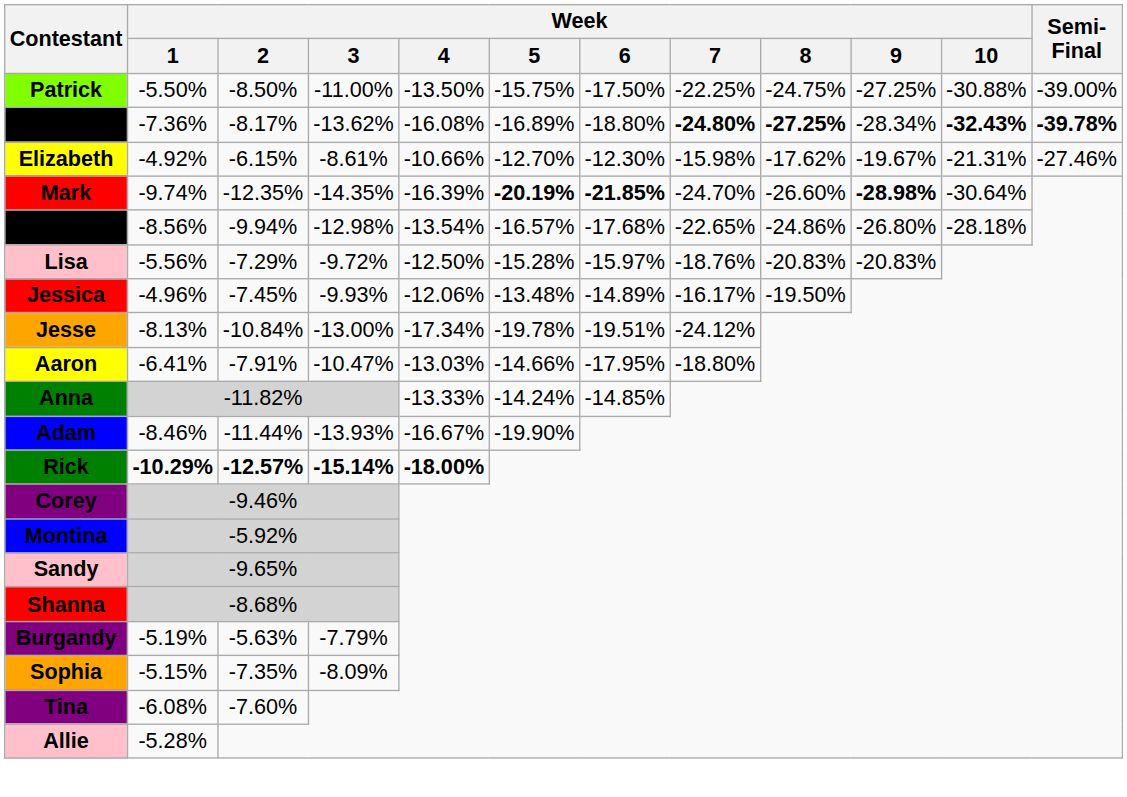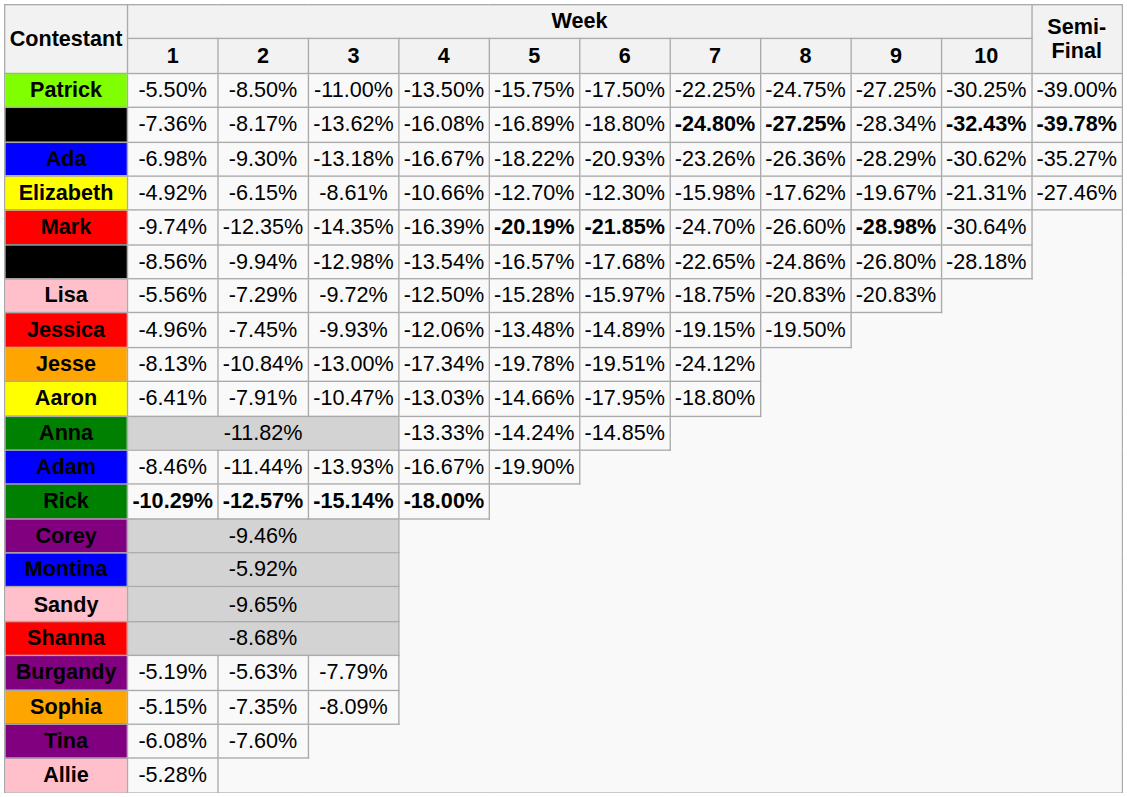 <table class="wikitable" align="center" style="text-align:center">
 <tr>
 <th rowspan="2">Contestant</th>
 <th colspan="10">Week</th>
 <th rowspan="2">Semi-<br>Final</th>
 </tr>
 <tr>
 <th>1</th>
 <th>2</th>
 <th>3</th>
 <th>4</th>
 <th>5</th>
 <th>6</th>
 <th>7</th>
 <th>8</th>
 <th>9</th>
 <th>10</th>
 </tr>
 <tr>
 <td bgcolor="chartreuse"><span><strong>Patrick</strong></span></td>
 <td>-5.50%</td>
 <td>-8.50%</td>
 <td>-11.00%</td>
 <td>-13.50%</td>
 <td>-15.75%</td>
 <td>-17.50%</td>
 <td>-22.25%</td>
 <td>-24.75%</td>
 <td>-27.25%</td>
-<td>-30.88%</td>
+<td>-30.25%</td>
 <td>-39.00%</td>
 </tr>
 <tr>
 <td bgcolor="black"><span><strong>Frado</strong></span></td>
 <td>-7.36%</td>
 <td>-8.17%</td>
 <td>-13.62%</td>
 <td>-16.08%</td>
 <td>-16.89%</td>
 <td>-18.80%</td>
 <td><strong>-24.80%</strong></td>
 <td><strong>-27.25%</strong></td>
 <td>-28.34%</td>
 <td><strong>-32.43%</strong></td>
 <td><strong>-39.78%</strong></td>
+</tr>
+<tr>
+<td bgcolor="blue"><span><strong>Ada</strong></span></td>
+<td>-6.98%</td>
+<td>-9.30%</td>
+<td>-13.18%</td>
+<td>-16.67%</td>
+<td>-18.22%</td>
+<td>-20.93%</td>
+<td>-23.26%</td>
+<td>-26.36%</td>
+<td>-28.29%</td>
+<td>-30.62%</td>
+<td>-35.27%</td>
 </tr>
 <tr>
 <td bgcolor="yellow"><span><strong>Elizabeth</strong></span></td>
 <td>-4.92%</td>
 <td>-6.15%</td>
 <td>-8.61%</td>
 <td>-10.66%</td>
 <td>-12.70%</td>
 <td>-12.30%</td>
 <td>-15.98%</td>
 <td>-17.62%</td>
 <td>-19.67%</td>
 <td>-21.31%</td>
 <td>-27.46%</td>
 </tr>
 <tr>
 <td bgcolor="red"><span><strong>Mark</strong></span></td>
 <td>-9.74%</td>
 <td>-12.35%</td>
 <td>-14.35%</td>
 <td>-16.39%</td>
 <td><strong>-20.19%</strong></td>
 <td><strong>-21.85%</strong></td>
 <td>-24.70%</td>
 <td>-26.60%</td>
 <td><strong>-28.98%</strong></td>
 <td>-30.64%</td>
 </tr>
 <tr>
 <td bgcolor="black "><span><strong>Brendan</strong></span></td>
 <td>-8.56%</td>
 <td>-9.94%</td>
 <td>-12.98%</td>
 <td>-13.54%</td>
 <td>-16.57%</td>
 <td>-17.68%</td>
 <td>-22.65%</td>
 <td>-24.86%</td>
 <td>-26.80%</td>
 <td>-28.18%</td>
 </tr>
 <tr>
 <td bgcolor="pink"><span><strong>Lisa</strong></span></td>
 <td>-5.56%</td>
 <td>-7.29%</td>
 <td>-9.72%</td>
 <td>-12.50%</td>
 <td>-15.28%</td>
 <td>-15.97%</td>
-<td>-18.76%</td>
+<td>-18.75%</td>
 <td>-20.83%</td>
 <td>-20.83%</td>
 </tr>
 <tr>
 <td bgcolor="red"><span><strong>Jessica</strong></span></td>
 <td>-4.96%</td>
 <td>-7.45%</td>
 <td>-9.93%</td>
 <td>-12.06%</td>
 <td>-13.48%</td>
 <td>-14.89%</td>
-<td>-16.17%</td>
+<td>-19.15%</td>
 <td>-19.50%</td>
 </tr>
 <tr>
 <td bgcolor="orange"><span><strong>Jesse</strong></span></td>
 <td>-8.13%</td>
 <td>-10.84%</td>
 <td>-13.00%</td>
 <td>-17.34%</td>
 <td>-19.78%</td>
 <td>-19.51%</td>
 <td>-24.12%</td>
 </tr>
 <tr>
 <td bgcolor="yellow"><strong>Aaron</strong></td>
 <td>-6.41%</td>
 <td>-7.91%</td>
 <td>-10.47%</td>
 <td>-13.03%</td>
 <td>-14.66%</td>
 <td>-17.95%</td>
 <td>-18.80%</td>
 </tr>
 <tr>
 <td bgcolor="green"><span><strong>Anna</strong></span></td>
 <td colspan="3" bgcolor="lightgrey">-11.82%</td>
 <td>-13.33%</td>
 <td>-14.24%</td>
 <td>-14.85%</td>
 </tr>
 <tr>
 <td bgcolor="blue"><span><strong>Adam</strong></span></td>
 <td>-8.46%</td>
 <td>-11.44%</td>
 <td>-13.93%</td>
 <td>-16.67%</td>
 <td>-19.90%</td>
 </tr>
 <tr>
 <td bgcolor="green"><span><strong>Rick</strong></span></td>
 <td><strong>-10.29%</strong></td>
 <td><strong>-12.57%</strong></td>
 <td><strong>-15.14%</strong></td>
 <td><strong>-18.00%</strong></td>
 </tr>
 <tr>
 <td bgcolor="purple"><span><strong>Corey</strong></span></td>
 <td colspan="3" bgcolor="lightgrey">-9.46%</td>
 </tr>
 <tr>
 <td bgcolor="blue"><span><strong>Montina</strong></span></td>
 <td colspan="3" bgcolor="lightgrey">-5.92%</td>
 </tr>
 <tr>
 <td bgcolor="pink"><strong>Sandy</strong></td>
 <td colspan="3" bgcolor="lightgrey">-9.65%</td>
 </tr>
 <tr>
 <td bgcolor="red"><span><strong>Shanna</strong></span></td>
 <td colspan="3" bgcolor="lightgrey">-8.68%</td>
 </tr>
 <tr>
 <td bgcolor="purple"><span><strong>Burgandy</strong></span></td>
 <td>-5.19%</td>
 <td>-5.63%</td>
 <td>-7.79%</td>
 </tr>
 <tr>
 <td bgcolor="orange"><strong>Sophia</strong></td>
 <td>-5.15%</td>
 <td>-7.35%</td>
 <td>-8.09%</td>
 </tr>
 <tr>
 <td bgcolor="purple"><span><strong>Tina</strong></span></td>
 <td>-6.08%</td>
 <td>-7.60%</td>
 </tr>
 <tr>
 <td bgcolor="pink"><strong>Allie</strong></td>
 <td>-5.28%</td>
 </tr>
 </table>
